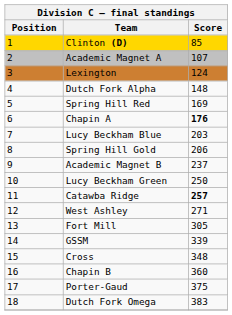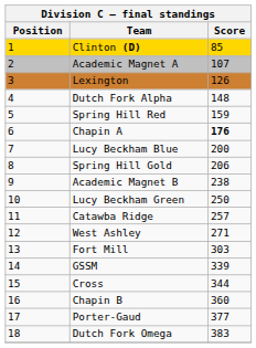 <table class="wikitable collapsible collapsed" style="float:right; width:310px">
 <tr>
 <th colspan=3>Division C – final standings</th>
 </tr>
 <tr>
 <th>Position</th>
 <th>Team</th>
 <th>Score</th>
 </tr>
 <tr style="background:#ffd700; color:black">
 <td>1</td>
 <td>Clinton <strong>(D)</strong></td>
 <td>85</td>
 </tr>
 <tr style="background:#c0c0c0; color:black">
 <td>2</td>
 <td>Academic Magnet A</td>
 <td>107</td>
 </tr>
 <tr style="background:#cd7f32; color:black">
 <td>3</td>
 <td>Lexington</td>
-<td>124</td>
+<td>126</td>
 </tr>
 <tr>
 <td>4</td>
 <td>Dutch Fork Alpha</td>
 <td>148</td>
 </tr>
 <tr>
 <td>5</td>
 <td>Spring Hill Red</td>
-<td>169</td>
+<td>159</td>
 </tr>
 <tr>
 <td>6</td>
 <td>Chapin A</td>
 <td><strong>176</strong></td>
 </tr>
 <tr>
 <td>7</td>
 <td>Lucy Beckham Blue</td>
-<td>203</td>
+<td>200</td>
 </tr>
 <tr>
 <td>8</td>
 <td>Spring Hill Gold</td>
 <td>206</td>
 </tr>
 <tr>
 <td>9</td>
 <td>Academic Magnet B</td>
-<td>237</td>
+<td>238</td>
 </tr>
 <tr>
 <td>10</td>
 <td>Lucy Beckham Green</td>
 <td>250</td>
 </tr>
 <tr>
 <td>11</td>
 <td>Catawba Ridge</td>
-<td><strong>257</strong></td>
+<td>257</td>
 </tr>
 <tr>
 <td>12</td>
 <td>West Ashley</td>
 <td>271</td>
 </tr>
 <tr>
 <td>13</td>
 <td>Fort Mill</td>
-<td>305</td>
+<td>303</td>
 </tr>
 <tr>
 <td>14</td>
 <td>GSSM</td>
 <td>339</td>
 </tr>
 <tr>
 <td>15</td>
 <td>Cross</td>
-<td>348</td>
+<td>344</td>
 </tr>
 <tr>
 <td>16</td>
 <td>Chapin B</td>
 <td>360</td>
 </tr>
 <tr>
 <td>17</td>
 <td>Porter-Gaud</td>
-<td>375</td>
+<td>377</td>
 </tr>
 <tr>
 <td>18</td>
 <td>Dutch Fork Omega</td>
 <td>383</td>
 </tr>
 <tr>
 </tr>
 </table>
